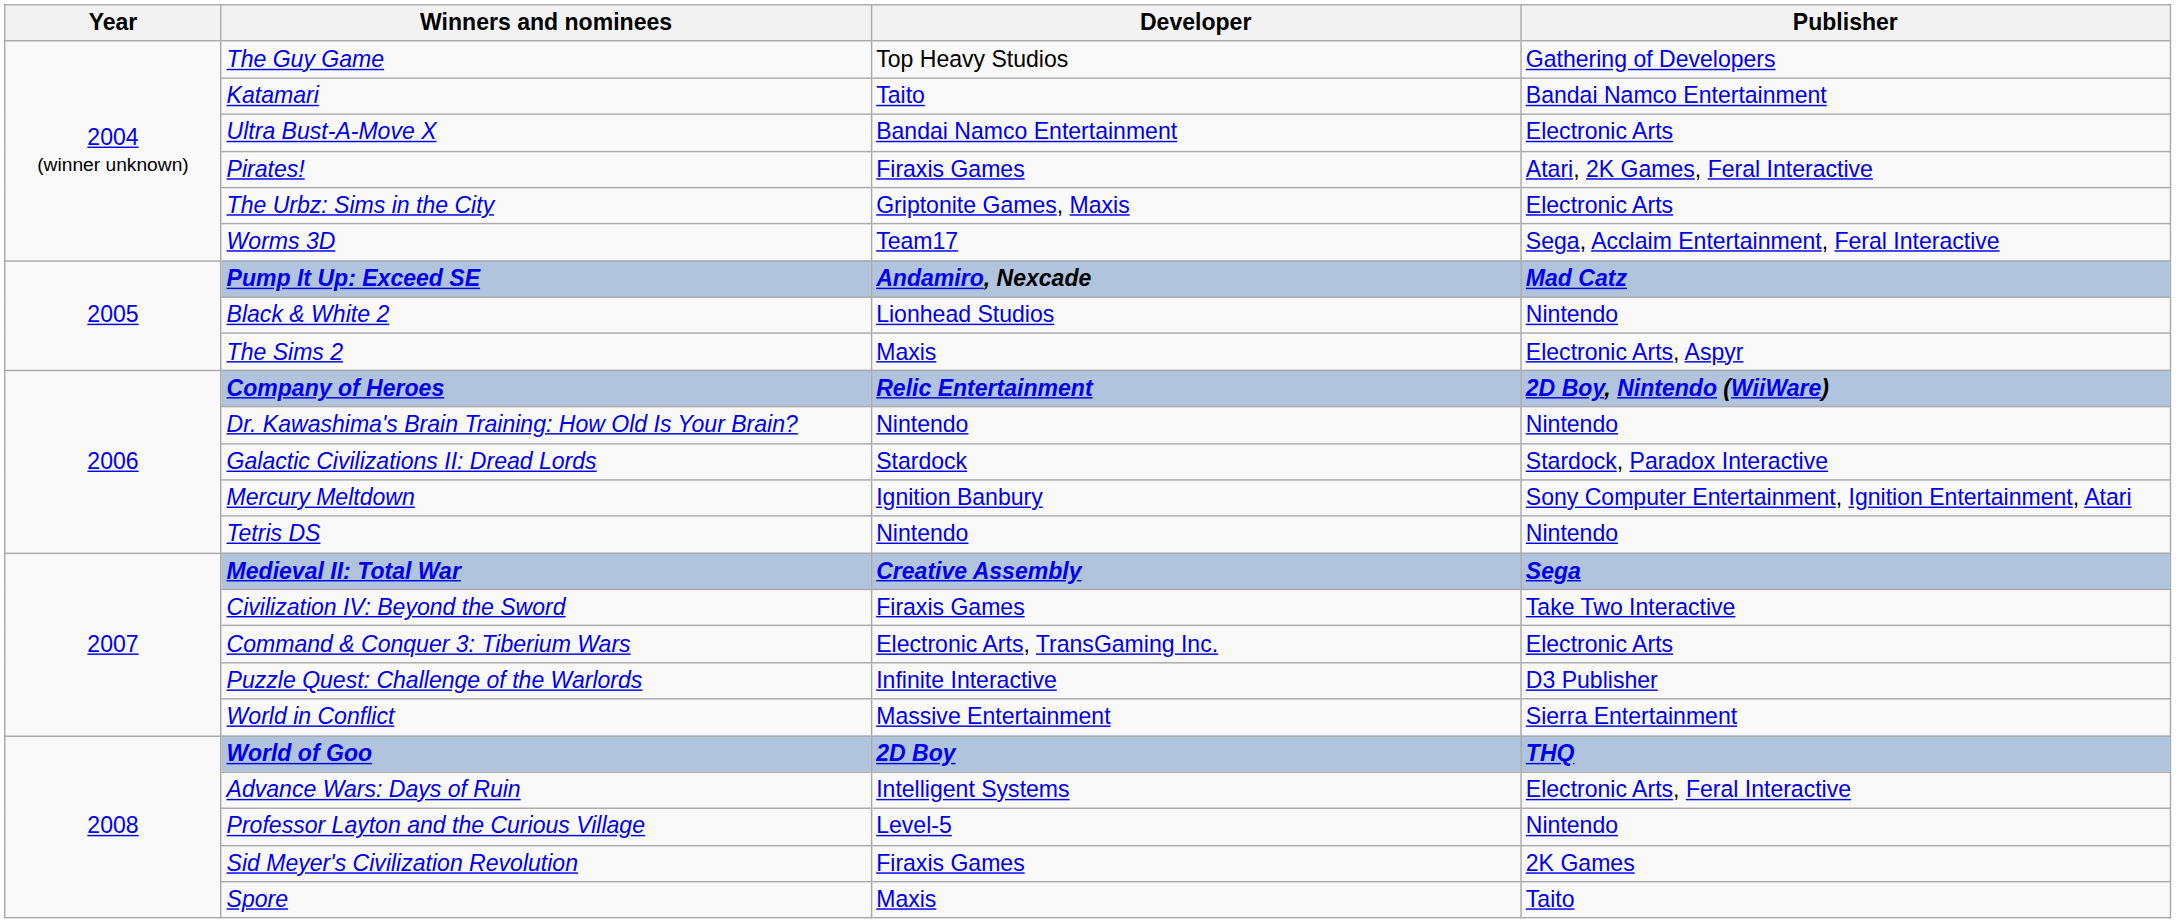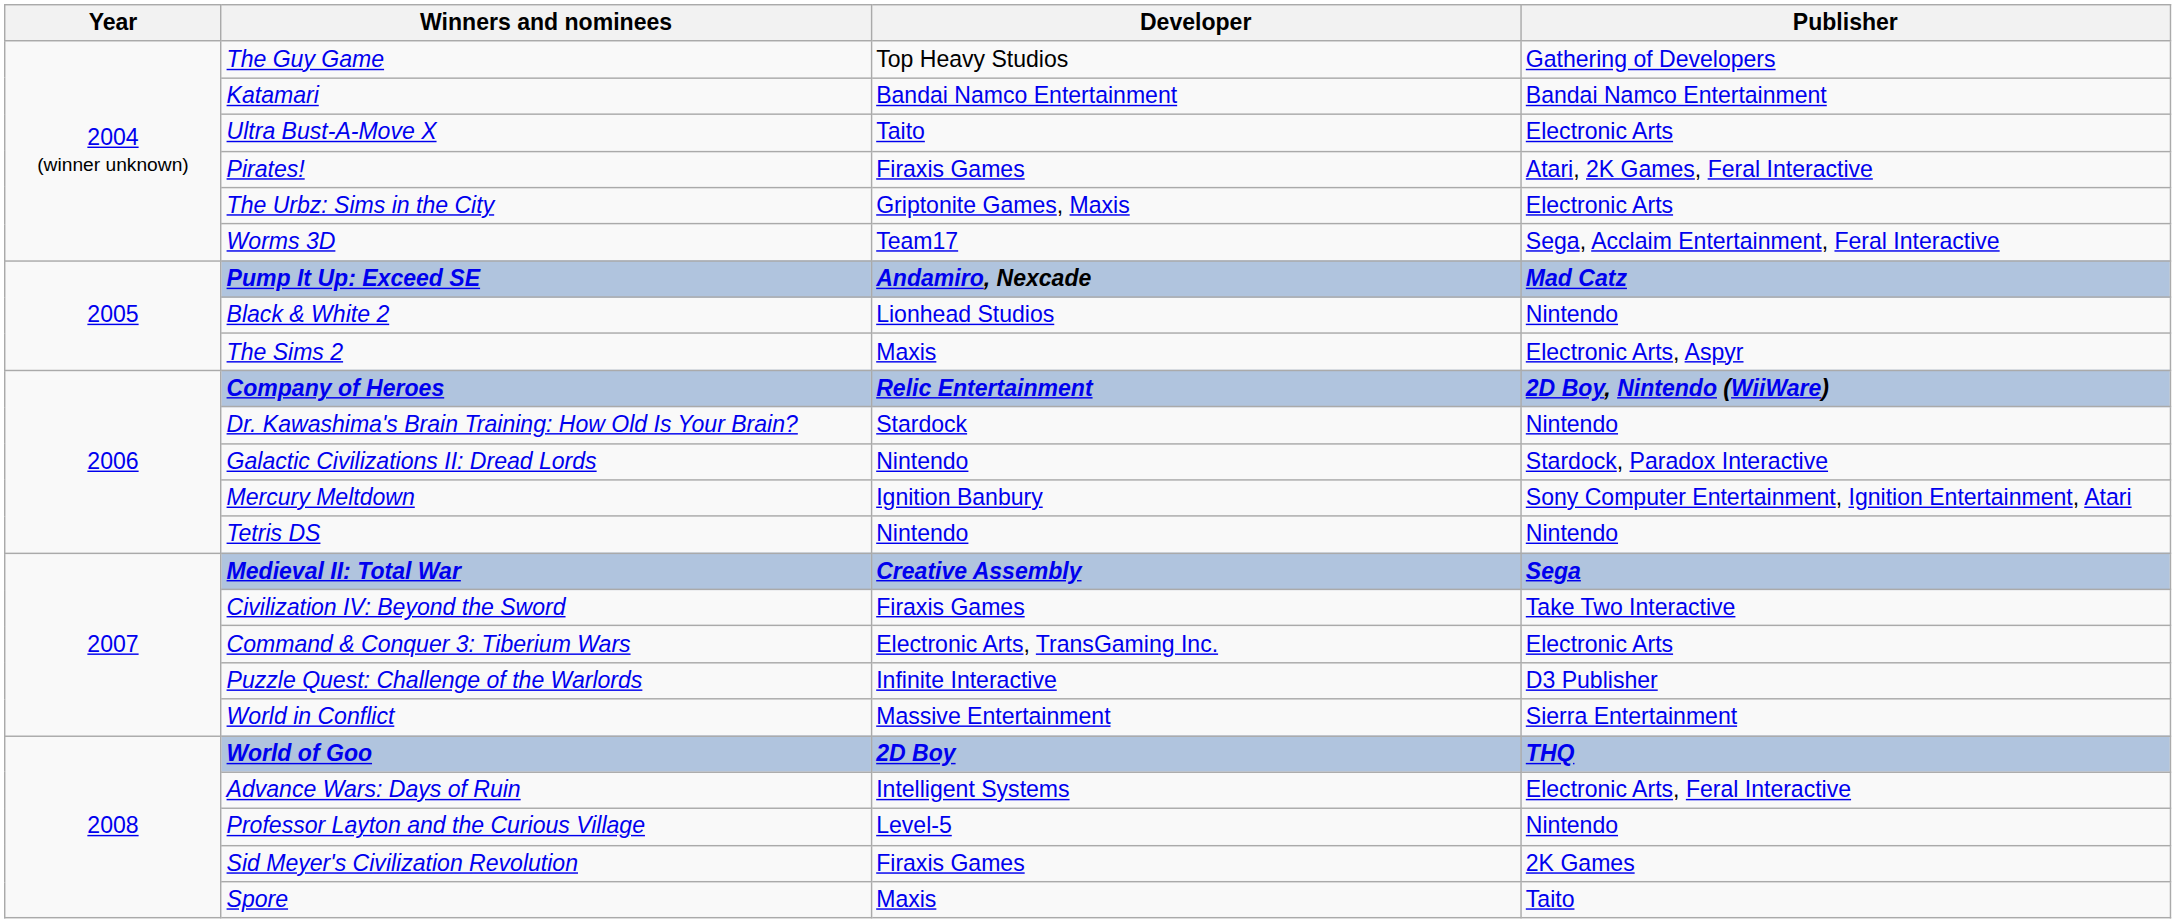 <table class="wikitable" width="95%" cellpadding="5">
 <tr>
 <th width="10%">Year</th>
 <th width="30%">Winners and nominees</th>
 <th width="30%">Developer</th>
 <th width="30%">Publisher</th>
 </tr>
 <tr>
 <td rowspan="6" style="text-align:center;"><a href='#'>2004</a><br><small>(winner unknown)</small></td>
 <td><em><a href='#'>The Guy Game</a></em></td>
 <td>Top Heavy Studios</td>
 <td><a href='#'>Gathering of Developers</a></td>
 </tr>
 <tr>
 <td><em><a href='#'>Katamari</a></em></td>
-<td><a href='#'>Taito</a></td>
+<td><a href='#'>Bandai Namco Entertainment</a></td>
 <td><a href='#'>Bandai Namco Entertainment</a></td>
 </tr>
 <tr>
 <td><em><a href='#'>Ultra Bust-A-Move X</a></em></td>
-<td><a href='#'>Bandai Namco Entertainment</a></td>
+<td><a href='#'>Taito</a></td>
 <td><a href='#'>Electronic Arts</a></td>
 </tr>
 <tr>
 <td><em><a href='#'>Pirates!</a></em></td>
 <td><a href='#'>Firaxis Games</a></td>
 <td><a href='#'>Atari</a>, <a href='#'>2K Games</a>, <a href='#'>Feral Interactive</a></td>
 </tr>
 <tr>
 <td><em><a href='#'>The Urbz: Sims in the City</a></em></td>
 <td><a href='#'>Griptonite Games</a>, <a href='#'>Maxis</a></td>
 <td><a href='#'>Electronic Arts</a></td>
 </tr>
 <tr>
 <td><em><a href='#'>Worms 3D</a></em></td>
 <td><a href='#'>Team17</a></td>
 <td><a href='#'>Sega</a>, <a href='#'>Acclaim Entertainment</a>, <a href='#'>Feral Interactive</a></td>
 </tr>
 <tr>
 <td rowspan="3" style="text-align:center;"><a href='#'>2005</a></td>
 <td style="background:#B0C4DE;"><strong><em><a href='#'>Pump It Up: Exceed SE</a></em></strong></td>
 <td style="background:#B0C4DE;"><strong><em><a href='#'>Andamiro</a>, Nexcade</em></strong></td>
 <td style="background:#B0C4DE;"><strong><em><a href='#'>Mad Catz</a></em></strong></td>
 </tr>
 <tr>
 <td><em><a href='#'>Black & White 2</a></em></td>
 <td><a href='#'>Lionhead Studios</a></td>
 <td><a href='#'>Nintendo</a></td>
 </tr>
 <tr>
 <td><em><a href='#'>The Sims 2</a></em></td>
 <td><a href='#'>Maxis</a></td>
 <td><a href='#'>Electronic Arts</a>, <a href='#'>Aspyr</a></td>
 </tr>
 <tr>
 <td rowspan="5" style="text-align:center;"><a href='#'>2006</a></td>
 <td style="background:#B0C4DE;"><strong><em><a href='#'>Company of Heroes</a></em></strong></td>
 <td style="background:#B0C4DE;"><strong><em><a href='#'>Relic Entertainment</a></em></strong></td>
 <td style="background:#B0C4DE;"><strong><em><a href='#'>2D Boy</a>, <a href='#'>Nintendo</a> (<a href='#'>WiiWare</a>)</em></strong></td>
 </tr>
 <tr>
 <td><em><a href='#'>Dr. Kawashima's Brain Training: How Old Is Your Brain?</a></em></td>
-<td><a href='#'>Nintendo</a></td>
+<td><a href='#'>Stardock</a></td>
 <td><a href='#'>Nintendo</a></td>
 </tr>
 <tr>
 <td><em><a href='#'>Galactic Civilizations II: Dread Lords</a></em></td>
-<td><a href='#'>Stardock</a></td>
+<td><a href='#'>Nintendo</a></td>
 <td><a href='#'>Stardock</a>, <a href='#'>Paradox Interactive</a></td>
 </tr>
 <tr>
 <td><em><a href='#'>Mercury Meltdown</a></em></td>
 <td><a href='#'>Ignition Banbury</a></td>
 <td><a href='#'>Sony Computer Entertainment</a>, <a href='#'>Ignition Entertainment</a>, <a href='#'>Atari</a></td>
 </tr>
 <tr>
 <td><em><a href='#'>Tetris DS</a></em></td>
 <td><a href='#'>Nintendo</a></td>
 <td><a href='#'>Nintendo</a></td>
 </tr>
 <tr>
 <td rowspan="5" style="text-align:center;"><a href='#'>2007</a></td>
 <td style="background:#B0C4DE;"><strong><em><a href='#'>Medieval II: Total War</a></em></strong></td>
 <td style="background:#B0C4DE;"><strong><em><a href='#'>Creative Assembly</a></em></strong></td>
 <td style="background:#B0C4DE;"><strong><em><a href='#'>Sega</a></em></strong></td>
 </tr>
 <tr>
 <td><em><a href='#'>Civilization IV: Beyond the Sword</a></em></td>
 <td><a href='#'>Firaxis Games</a></td>
 <td><a href='#'>Take Two Interactive</a></td>
 </tr>
 <tr>
 <td><em><a href='#'>Command & Conquer 3: Tiberium Wars</a></em></td>
 <td><a href='#'>Electronic Arts</a>, <a href='#'>TransGaming Inc.</a></td>
 <td><a href='#'>Electronic Arts</a></td>
 </tr>
 <tr>
 <td><em><a href='#'>Puzzle Quest: Challenge of the Warlords</a></em></td>
 <td><a href='#'>Infinite Interactive</a></td>
 <td><a href='#'>D3 Publisher</a></td>
 </tr>
 <tr>
 <td><em><a href='#'>World in Conflict</a></em></td>
 <td><a href='#'>Massive Entertainment</a></td>
 <td><a href='#'>Sierra Entertainment</a></td>
 </tr>
 <tr>
 <td rowspan="5" style="text-align:center;"><a href='#'>2008</a></td>
 <td style="background:#B0C4DE;"><strong><em><a href='#'>World of Goo</a></em></strong></td>
 <td style="background:#B0C4DE;"><strong><em><a href='#'>2D Boy</a></em></strong></td>
 <td style="background:#B0C4DE;"><strong><em><a href='#'>THQ</a></em></strong></td>
 </tr>
 <tr>
 <td><em><a href='#'>Advance Wars: Days of Ruin</a></em></td>
 <td><a href='#'>Intelligent Systems</a></td>
 <td><a href='#'>Electronic Arts</a>, <a href='#'>Feral Interactive</a></td>
 </tr>
 <tr>
 <td><em><a href='#'>Professor Layton and the Curious Village</a></em></td>
 <td><a href='#'>Level-5</a></td>
 <td><a href='#'>Nintendo</a></td>
 </tr>
 <tr>
 <td><em><a href='#'>Sid Meyer's Civilization Revolution</a></em></td>
 <td><a href='#'>Firaxis Games</a></td>
 <td><a href='#'>2K Games</a></td>
 </tr>
 <tr>
 <td><em><a href='#'>Spore</a></em></td>
 <td><a href='#'>Maxis</a></td>
 <td><a href='#'>Taito</a></td>
 </tr>
 </table>
